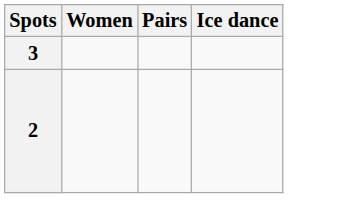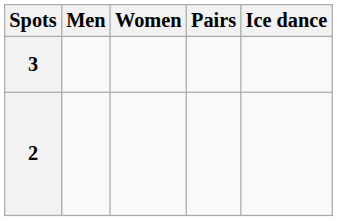 <table class="wikitable unsortable" style="text-align:left">
 <tr>
 <th scope="col">Spots</th>
+<th scope="col">Men</th>
 <th scope="col">Women</th>
 <th scope="col">Pairs</th>
 <th scope="col">Ice dance</th>
 </tr>
 <tr>
 <th scope="row">3</th>
+<td valign="top"><br><br></td>
 <td valign="top"><br></td>
 <td valign="top"><br></td>
 <td valign="top"><br></td>
 </tr>
 <tr>
 <th scope="row">2</th>
+<td valign="top"><br><br><br></td>
 <td valign="top"><br><br><br><br></td>
 <td valign="top"><br><br><br></td>
 <td valign="top"><br><br><br><br><br></td>
 </tr>
 </table>
